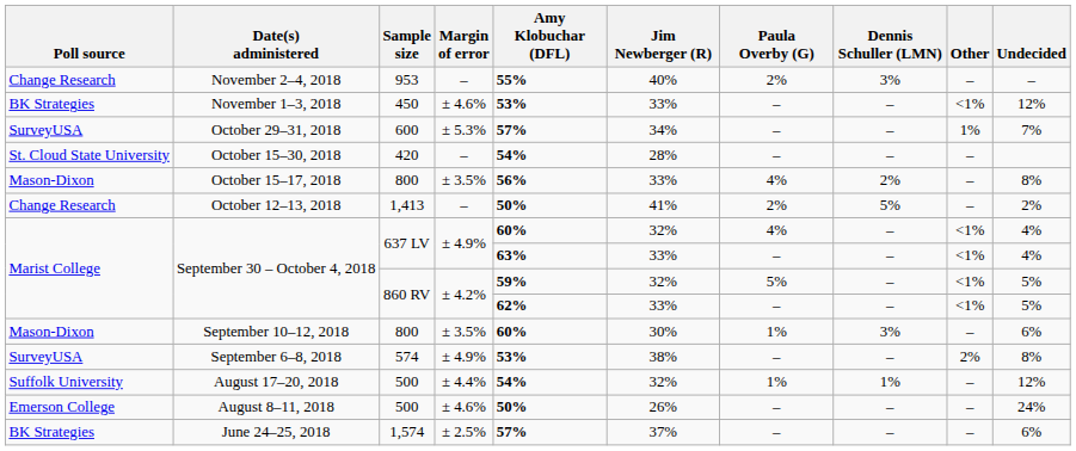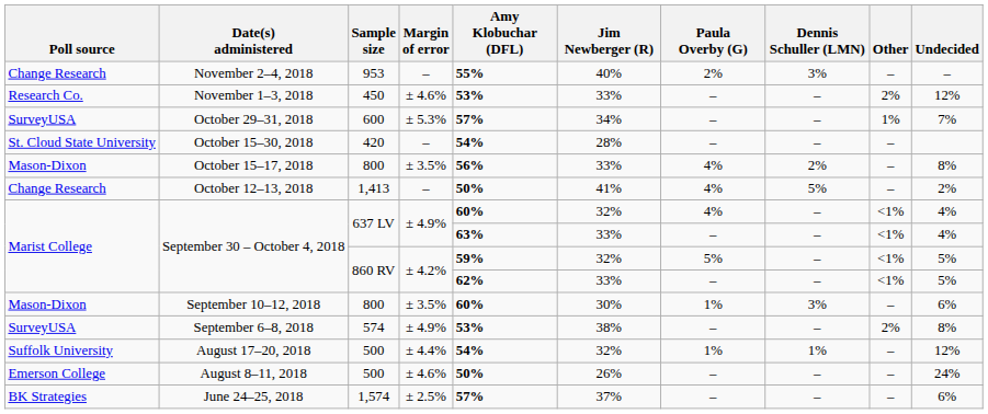 <table class="wikitable" style="font-size:90%">
 <tr valign=bottom>
 <th>Poll source</th>
 <th>Date(s)<br>administered</th>
 <th>Sample<br>size</th>
 <th>Margin<br>of error</th>
 <th style="width:100px;">Amy<br>Klobuchar (DFL)</th>
 <th style="width:100px;">Jim<br>Newberger (R)</th>
 <th style="width:100px;">Paula<br>Overby (G)</th>
 <th style="width:100px;">Dennis<br>Schuller (LMN)</th>
 <th>Other</th>
 <th>Undecided</th>
 </tr>
 <tr>
 <td><a href='#'>Change Research</a></td>
 <td align=center>November 2–4, 2018</td>
 <td align=center>953</td>
 <td align=center>–</td>
 <td><strong>55%</strong></td>
 <td align=center>40%</td>
 <td align=center>2%</td>
 <td align=center>3%</td>
 <td align=center>–</td>
 <td align=center>–</td>
 </tr>
 <tr>
-<td><a href='#'>BK Strategies</a></td>
+<td><a href='#'>Research Co.</a></td>
 <td align=center>November 1–3, 2018</td>
 <td align=center>450</td>
 <td align=center>± 4.6%</td>
 <td><strong>53%</strong></td>
 <td align=center>33%</td>
 <td align=center>–</td>
 <td align=center>–</td>
-<td align=center><1%</td>
+<td align=center>2%</td>
 <td align=center>12%</td>
 </tr>
 <tr>
 <td><a href='#'>SurveyUSA</a></td>
 <td align=center>October 29–31, 2018</td>
 <td align=center>600</td>
 <td align=center>± 5.3%</td>
 <td><strong>57%</strong></td>
 <td align=center>34%</td>
 <td align=center>–</td>
 <td align=center>–</td>
 <td align=center>1%</td>
 <td align=center>7%</td>
 </tr>
 <tr>
 <td><a href='#'>St. Cloud State University</a></td>
 <td align=center>October 15–30, 2018</td>
 <td align=center>420</td>
 <td align=center>–</td>
 <td><strong>54%</strong></td>
 <td align=center>28%</td>
 <td align=center>–</td>
 <td align=center>–</td>
 <td align=center>–</td>
 </tr>
 <tr>
 <td><a href='#'>Mason-Dixon</a></td>
 <td align=center>October 15–17, 2018</td>
 <td align=center>800</td>
 <td align=center>± 3.5%</td>
 <td><strong>56%</strong></td>
 <td align=center>33%</td>
 <td align=center>4%</td>
 <td align=center>2%</td>
 <td align=center>–</td>
 <td align=center>8%</td>
 </tr>
 <tr>
 <td><a href='#'>Change Research</a></td>
 <td align=center>October 12–13, 2018</td>
 <td align=center>1,413</td>
 <td align=center>–</td>
 <td><strong>50%</strong></td>
 <td align=center>41%</td>
-<td align=center>2%</td>
+<td align=center>4%</td>
 <td align=center>5%</td>
 <td align=center>–</td>
 <td align=center>2%</td>
 </tr>
 <tr>
 <td rowspan=4><a href='#'>Marist College</a></td>
 <td rowspan="4" style="text-align:center;">September 30 – October 4, 2018</td>
 <td rowspan="2" style="text-align:center;">637 LV</td>
 <td rowspan="2" style="text-align:center;">± 4.9%</td>
 <td><strong>60%</strong></td>
 <td align=center>32%</td>
 <td align=center>4%</td>
 <td align=center>–</td>
 <td align=center><1%</td>
 <td align=center>4%</td>
 </tr>
 <tr>
 <td><strong>63%</strong></td>
 <td align=center>33%</td>
 <td align=center>–</td>
 <td align=center>–</td>
 <td align=center><1%</td>
 <td align=center>4%</td>
 </tr>
 <tr>
 <td rowspan="2" style="text-align:center;">860 RV</td>
 <td rowspan="2" style="text-align:center;">± 4.2%</td>
 <td><strong>59%</strong></td>
 <td align=center>32%</td>
 <td align=center>5%</td>
 <td align=center>–</td>
 <td align=center><1%</td>
 <td align=center>5%</td>
 </tr>
 <tr>
 <td><strong>62%</strong></td>
 <td align=center>33%</td>
 <td align=center>–</td>
 <td align=center>–</td>
 <td align=center><1%</td>
 <td align=center>5%</td>
 </tr>
 <tr>
 <td><a href='#'>Mason-Dixon</a></td>
 <td align=center>September 10–12, 2018</td>
 <td align=center>800</td>
 <td align=center>± 3.5%</td>
 <td><strong>60%</strong></td>
 <td align=center>30%</td>
 <td align=center>1%</td>
 <td align=center>3%</td>
 <td align=center>–</td>
 <td align=center>6%</td>
 </tr>
 <tr>
 <td><a href='#'>SurveyUSA</a></td>
 <td align=center>September 6–8, 2018</td>
 <td align=center>574</td>
 <td align=center>± 4.9%</td>
 <td><strong>53%</strong></td>
 <td align=center>38%</td>
 <td align=center>–</td>
 <td align=center>–</td>
 <td align=center>2%</td>
 <td align=center>8%</td>
 </tr>
 <tr>
 <td><a href='#'>Suffolk University</a></td>
 <td align=center>August 17–20, 2018</td>
 <td align=center>500</td>
 <td align=center>± 4.4%</td>
 <td><strong>54%</strong></td>
 <td align=center>32%</td>
 <td align=center>1%</td>
 <td align=center>1%</td>
 <td align=center>–</td>
 <td align=center>12%</td>
 </tr>
 <tr>
 <td><a href='#'>Emerson College</a></td>
 <td align=center>August 8–11, 2018</td>
 <td align=center>500</td>
 <td align=center>± 4.6%</td>
 <td><strong>50%</strong></td>
 <td align=center>26%</td>
 <td align=center>–</td>
 <td align=center>–</td>
 <td align=center>–</td>
 <td align=center>24%</td>
 </tr>
 <tr>
 <td><a href='#'>BK Strategies</a></td>
 <td align=center>June 24–25, 2018</td>
 <td align=center>1,574</td>
 <td align=center>± 2.5%</td>
 <td><strong>57%</strong></td>
 <td align=center>37%</td>
 <td align=center>–</td>
 <td align=center>–</td>
 <td align=center>–</td>
 <td align=center>6%</td>
 </tr>
 </table>
